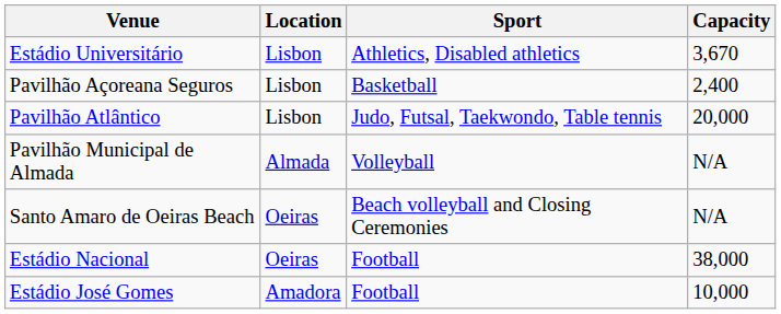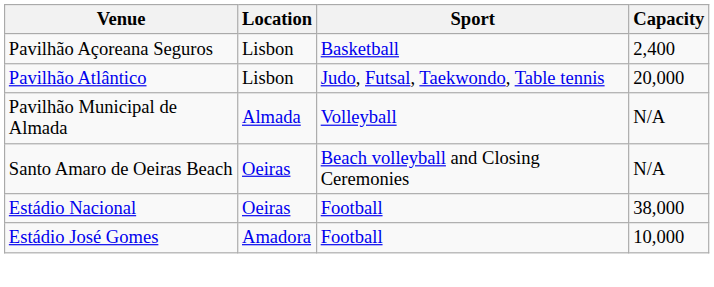 <table class="wikitable" border="1">
 <tr>
 <th>Venue</th>
 <th>Location</th>
 <th>Sport</th>
 <th>Capacity</th>
-</tr>
-<tr>
-<td><a href='#'>Estádio Universitário</a></td>
-<td><a href='#'>Lisbon</a></td>
-<td><a href='#'>Athletics</a>, <a href='#'>Disabled athletics</a></td>
-<td>3,670</td>
 </tr>
 <tr>
 <td>Pavilhão Açoreana Seguros</td>
 <td>Lisbon</td>
 <td><a href='#'>Basketball</a></td>
 <td>2,400</td>
 </tr>
 <tr>
 <td><a href='#'>Pavilhão Atlântico</a></td>
 <td>Lisbon</td>
 <td><a href='#'>Judo</a>, <a href='#'>Futsal</a>, <a href='#'>Taekwondo</a>, <a href='#'>Table tennis</a></td>
 <td>20,000</td>
 </tr>
 <tr>
 <td>Pavilhão Municipal de Almada</td>
 <td><a href='#'>Almada</a></td>
 <td><a href='#'>Volleyball</a></td>
 <td>N/A</td>
 </tr>
 <tr>
 <td>Santo Amaro de Oeiras Beach</td>
 <td><a href='#'>Oeiras</a></td>
 <td><a href='#'>Beach volleyball</a> and Closing Ceremonies</td>
 <td>N/A</td>
 </tr>
 <tr>
 <td><a href='#'>Estádio Nacional</a></td>
 <td><a href='#'>Oeiras</a></td>
 <td><a href='#'>Football</a></td>
 <td>38,000</td>
 </tr>
 <tr>
 <td><a href='#'>Estádio José Gomes</a></td>
 <td><a href='#'>Amadora</a></td>
 <td><a href='#'>Football</a></td>
 <td>10,000</td>
 </tr>
 </table>
